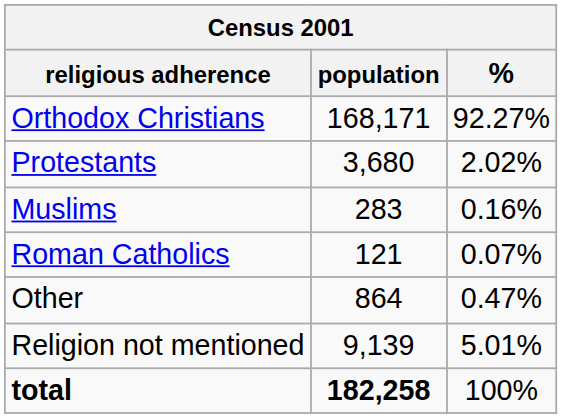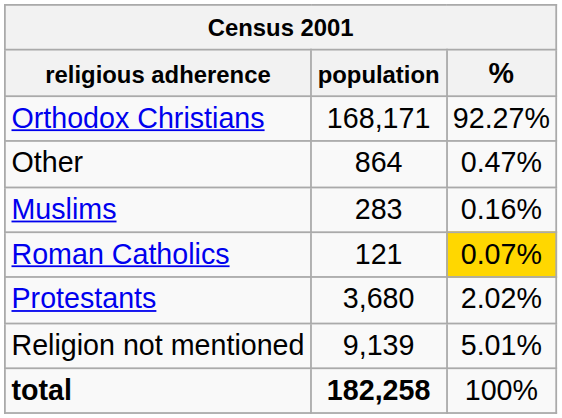 <table class="wikitable">
 <tr>
 <th colspan=3><small>Census 2001</small></th>
 </tr>
 <tr>
 <th><small>religious adherence</small></th>
 <th><small>population</small></th>
 <th>%</th>
 </tr>
 <tr>
 <td><a href='#'>Orthodox Christians</a></td>
 <td align="middle">168,171</td>
 <td align="middle">92.27%</td>
 </tr>
 <tr>
-<td><a href='#'>Protestants</a></td>
-<td align="middle">3,680</td>
-<td align="middle">2.02%</td>
+<td>Other</td>
+<td align="middle">864</td>
+<td align="middle">0.47%</td>
 </tr>
 <tr>
 <td><a href='#'>Muslims</a></td>
 <td align="middle">283</td>
 <td align="middle">0.16%</td>
 </tr>
 <tr>
 <td><a href='#'>Roman Catholics</a></td>
 <td align="middle">121</td>
-<td align="middle">0.07%</td>
+<td align="middle" style="background: gold;">0.07%</td>
 </tr>
 <tr>
-<td>Other</td>
-<td align="middle">864</td>
-<td align="middle">0.47%</td>
+<td><a href='#'>Protestants</a></td>
+<td align="middle">3,680</td>
+<td align="middle">2.02%</td>
 </tr>
 <tr>
 <td>Religion not mentioned</td>
 <td align="middle">9,139</td>
 <td align="middle">5.01%</td>
 </tr>
 <tr>
 <td><strong>total</strong></td>
 <td align="middle"><strong>182,258</strong></td>
 <td align="middle">100%</td>
 </tr>
 </table>
